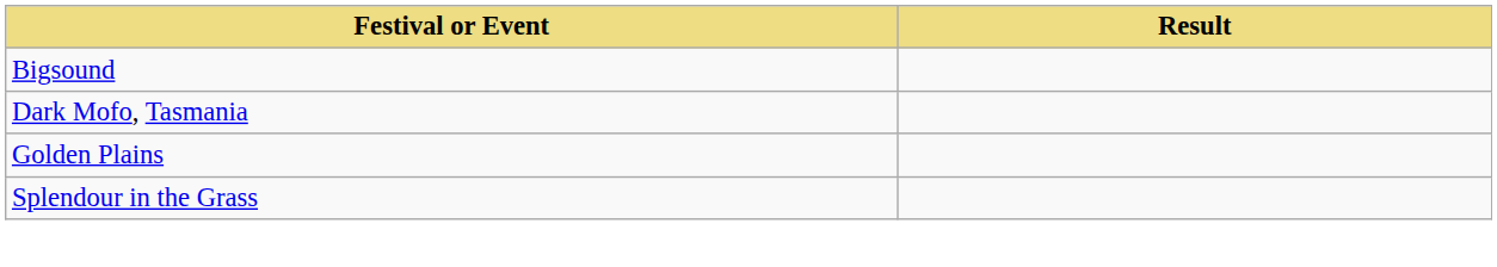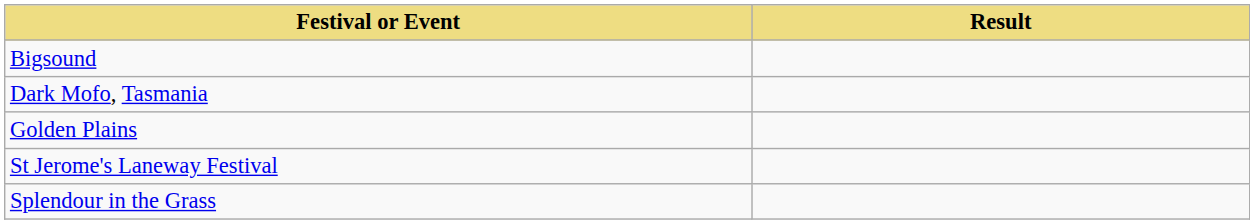 <table class="wikitable" width=100%>
 <tr>
 <th style="width:15%;background:#EEDD82;">Festival or Event</th>
 <th style="width:10%;background:#EEDD82;">Result</th>
 </tr>
 <tr>
 <td><a href='#'>Bigsound</a></td>
 <td></td>
 </tr>
 <tr>
 <td><a href='#'>Dark Mofo</a>, <a href='#'>Tasmania</a></td>
 <td></td>
 </tr>
 <tr>
 <td><a href='#'>Golden Plains</a></td>
 <td></td>
 </tr>
 <tr>
+<td><a href='#'>St Jerome's Laneway Festival</a></td>
+<td></td>
+</tr>
+<tr>
 <td><a href='#'>Splendour in the Grass</a></td>
 <td></td>
 </tr>
 </table>
